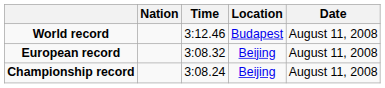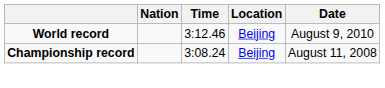 <table class=wikitable style=text-align:center>
 <tr>
 <th></th>
 <th>Nation</th>
 <th>Time</th>
 <th>Location</th>
 <th>Date</th>
 </tr>
 <tr>
 <td><strong>World record</strong></td>
 <td align=left></td>
 <td align=left>3:12.46</td>
-<td><a href='#'>Budapest</a></td>
-<td>August 11, 2008</td>
-</tr>
-<tr>
-<td><strong>European  record</strong></td>
-<td align=left></td>
-<td align=left>3:08.32</td>
 <td><a href='#'>Beijing</a></td>
-<td>August 11, 2008</td>
+<td>August 9, 2010</td>
 </tr>
 <tr>
 <td><strong>Championship record</strong></td>
 <td align=left></td>
 <td align=left>3:08.24</td>
 <td><a href='#'>Beijing</a></td>
 <td>August 11, 2008</td>
 </tr>
 </table>
